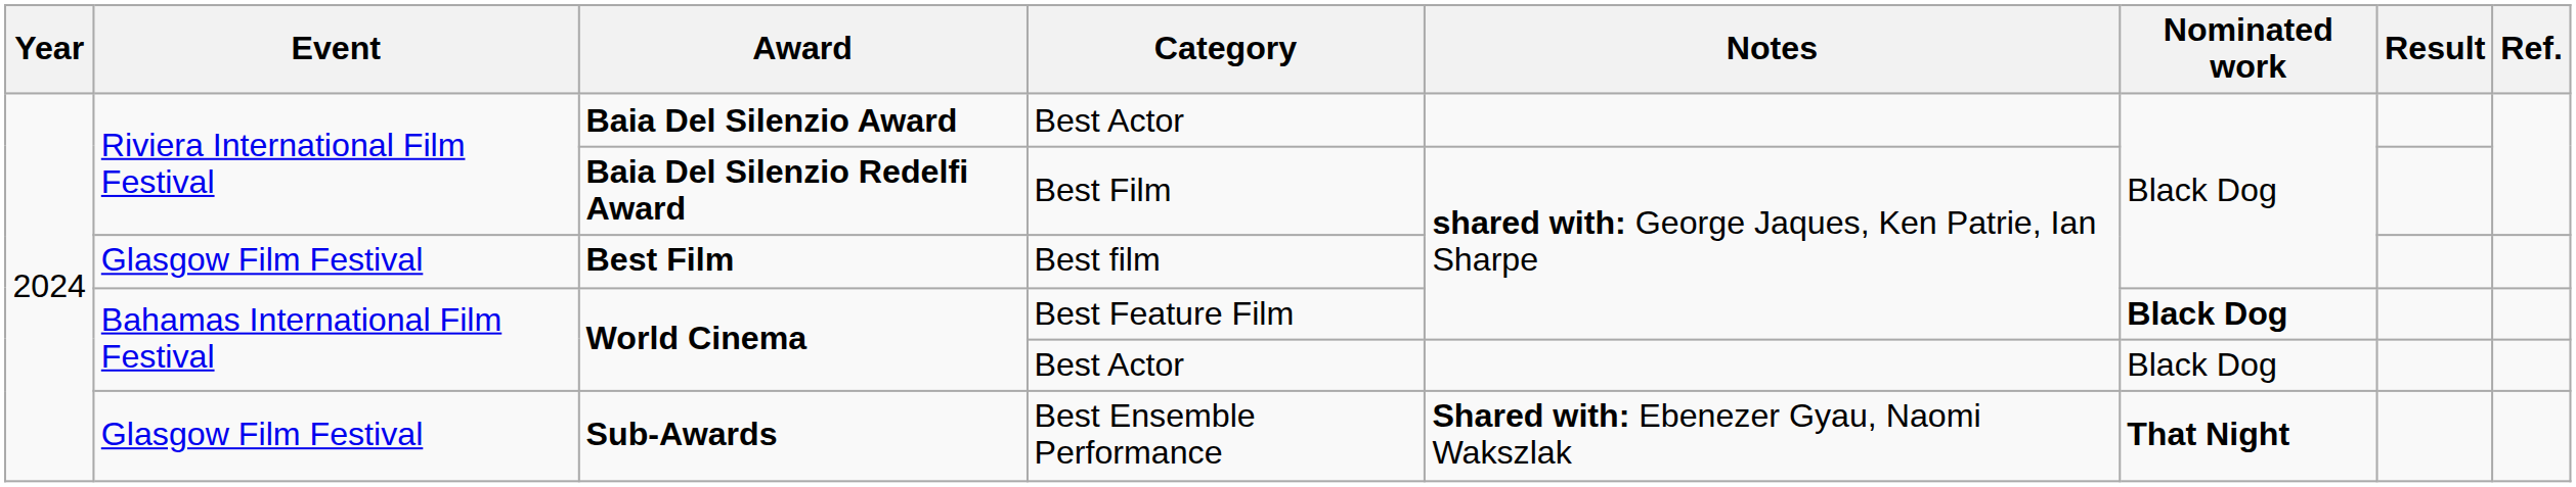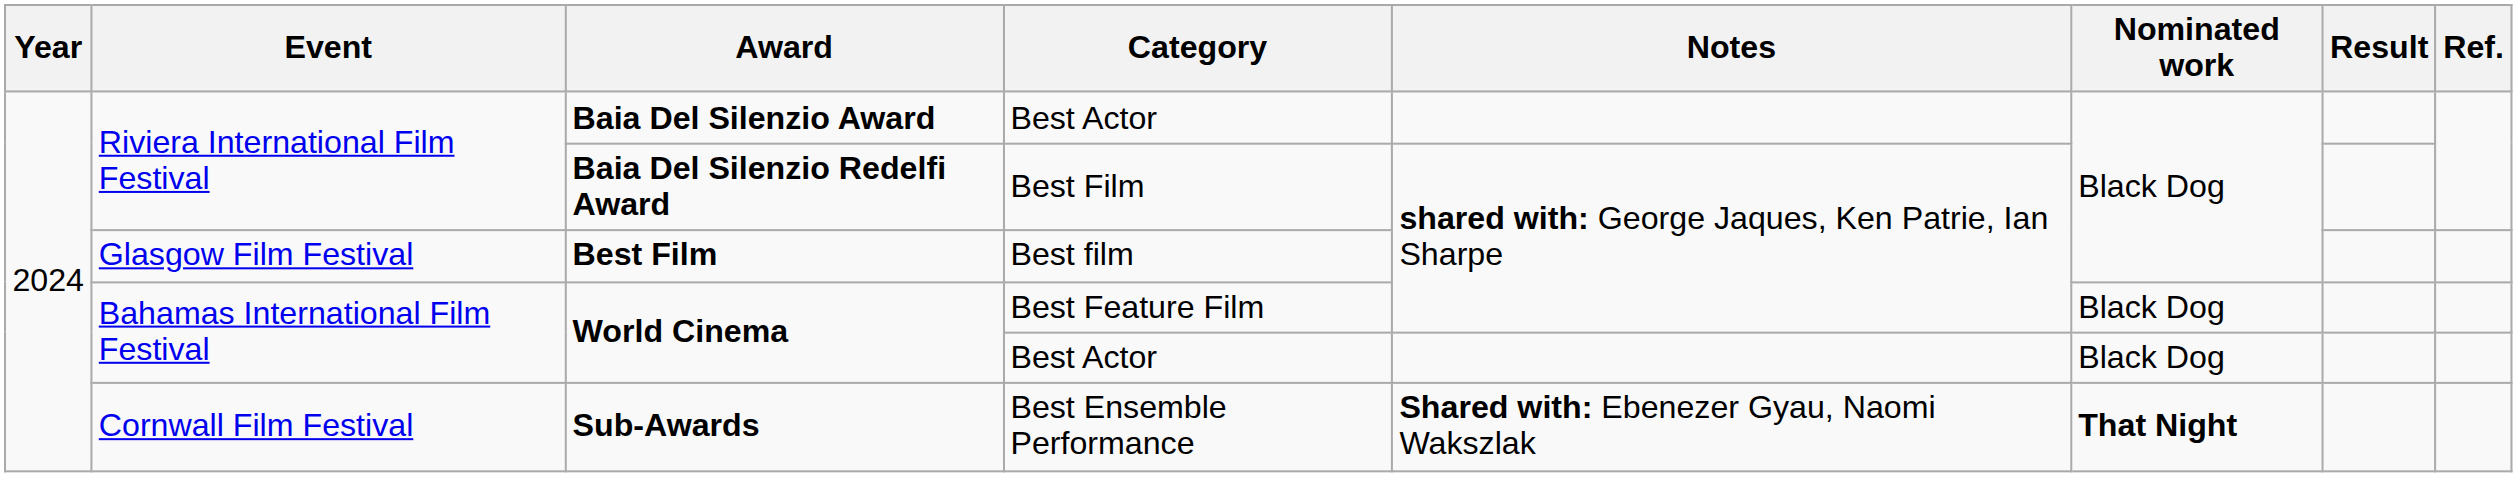 <table class="wikitable">
 <tr>
 <th>Year</th>
 <th>Event</th>
 <th>Award</th>
 <th>Category</th>
 <th>Notes</th>
 <th>Nominated work</th>
 <th>Result</th>
 <th>Ref.</th>
 </tr>
 <tr>
 <td rowspan="6">2024</td>
 <td rowspan="2"><a href='#'>Riviera International Film Festival</a></td>
 <td><strong>Baia Del Silenzio Award</strong></td>
 <td>Best Actor</td>
 <td></td>
 <td rowspan="3">Black Dog</td>
 <td></td>
 <td rowspan="2"></td>
 </tr>
 <tr>
 <td><strong>Baia Del Silenzio Redelfi Award</strong></td>
 <td>Best Film</td>
 <td rowspan="3"><strong>shared with:</strong> George Jaques, Ken Patrie, Ian Sharpe</td>
 <td></td>
 </tr>
 <tr>
 <td><a href='#'>Glasgow Film Festival</a></td>
 <td><strong>Best Film</strong></td>
 <td>Best film</td>
 <td></td>
 <td></td>
 </tr>
 <tr>
 <td rowspan="2"><a href='#'>Bahamas International Film Festival</a></td>
 <td rowspan="2"><strong>World Cinema</strong></td>
 <td>Best Feature Film</td>
-<td><strong>Black Dog</strong></td>
+<td>Black Dog</td>
 <td></td>
 <td></td>
 </tr>
 <tr>
 <td>Best Actor</td>
 <td></td>
 <td>Black Dog</td>
 <td></td>
 <td></td>
 </tr>
 <tr>
-<td><a href='#'>Glasgow Film Festival</a></td>
+<td><a href='#'>Cornwall Film Festival</a></td>
 <td><strong>Sub-Awards</strong></td>
 <td>Best Ensemble Performance</td>
 <td><strong>Shared with:</strong> Ebenezer Gyau, Naomi Wakszlak</td>
 <td><strong>That Night</strong></td>
 <td></td>
 <td></td>
 </tr>
 </table>
